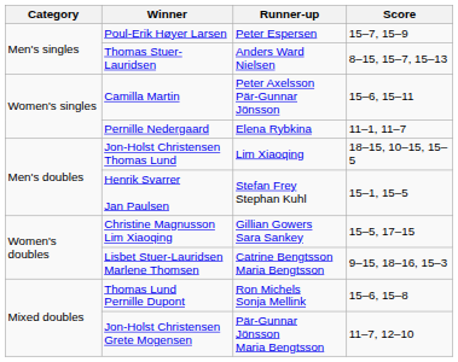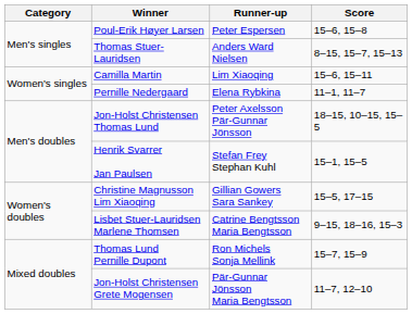 <table class="wikitable">
 <tr>
 <th>Category</th>
 <th>Winner</th>
 <th>Runner-up</th>
 <th>Score</th>
 </tr>
 <tr>
 <td rowspan=2>Men's singles</td>
 <td> <a href='#'>Poul-Erik Høyer Larsen</a></td>
 <td> <a href='#'>Peter Espersen</a></td>
-<td>15–7, 15–9</td>
+<td>15–6, 15–8</td>
 </tr>
 <tr>
 <td> <a href='#'>Thomas Stuer-Lauridsen</a></td>
 <td> <a href='#'>Anders Ward Nielsen</a></td>
 <td>8–15, 15–7, 15–13</td>
 </tr>
 <tr>
 <td rowspan=2>Women's singles</td>
 <td> <a href='#'>Camilla Martin</a></td>
-<td> <a href='#'>Peter Axelsson</a><br> <a href='#'>Pär-Gunnar Jönsson</a></td>
+<td> <a href='#'>Lim Xiaoqing</a></td>
 <td>15–6, 15–11</td>
 </tr>
 <tr>
 <td> <a href='#'>Pernille Nedergaard</a></td>
 <td> <a href='#'>Elena Rybkina</a></td>
 <td>11–1, 11–7</td>
 </tr>
 <tr>
 <td rowspan=2>Men's doubles</td>
 <td> <a href='#'>Jon-Holst Christensen</a><br> <a href='#'>Thomas Lund</a></td>
-<td> <a href='#'>Lim Xiaoqing</a></td>
+<td> <a href='#'>Peter Axelsson</a><br> <a href='#'>Pär-Gunnar Jönsson</a></td>
 <td>18–15, 10–15, 15–5</td>
 </tr>
 <tr>
 <td> <a href='#'>Henrik Svarrer</a><br><br> <a href='#'>Jan Paulsen</a></td>
 <td> <a href='#'>Stefan Frey</a><br> Stephan Kuhl</td>
 <td>15–1, 15–5</td>
 </tr>
 <tr>
 <td rowspan=2>Women's doubles</td>
 <td> <a href='#'>Christine Magnusson</a><br>  <a href='#'>Lim Xiaoqing</a></td>
 <td> <a href='#'>Gillian Gowers</a><br> <a href='#'>Sara Sankey</a></td>
 <td>15–5, 17–15</td>
 </tr>
 <tr>
 <td> <a href='#'>Lisbet Stuer-Lauridsen</a><br> <a href='#'>Marlene Thomsen</a></td>
 <td> <a href='#'>Catrine Bengtsson</a><br> <a href='#'>Maria Bengtsson</a></td>
 <td>9–15, 18–16, 15–3</td>
 </tr>
 <tr>
 <td rowspan=2>Mixed doubles</td>
 <td> <a href='#'>Thomas Lund</a><br> <a href='#'>Pernille Dupont</a></td>
 <td> <a href='#'>Ron Michels</a><br> <a href='#'>Sonja Mellink</a></td>
-<td>15–6, 15–8</td>
+<td>15–7, 15–9</td>
 </tr>
 <tr>
 <td> <a href='#'>Jon-Holst Christensen</a><br> <a href='#'>Grete Mogensen</a></td>
 <td> <a href='#'>Pär-Gunnar Jönsson</a><br> <a href='#'>Maria Bengtsson</a></td>
 <td>11–7, 12–10</td>
 </tr>
 </table>
